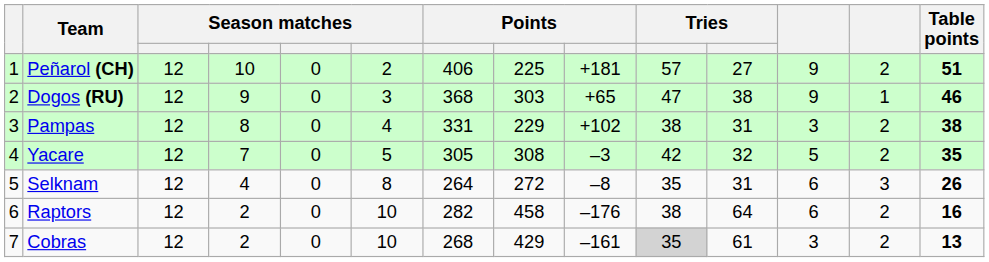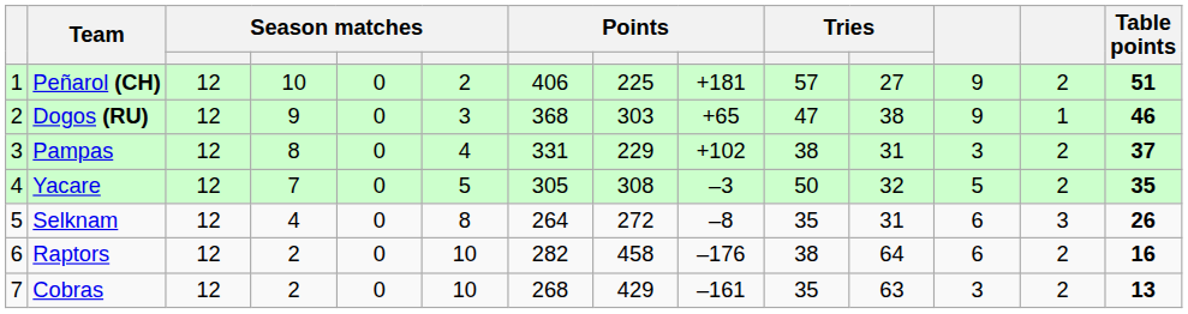 <table class="wikitable" style="text-align:center">
 <tr>
 <th rowspan="2"></th>
 <th rowspan="2">Team</th>
 <th colspan="4">Season matches</th>
 <th colspan="3">Points</th>
 <th colspan="2">Tries</th>
 <th rowspan="2" width=55></th>
 <th rowspan="2" width=55></th>
 <th rowspan="2">Table<br>points</th>
 </tr>
 <tr>
 <th width=55></th>
 <th width=55></th>
 <th width=55></th>
 <th width=55></th>
 <th width=55></th>
 <th width=55></th>
 <th width=55></th>
 <th width=55></th>
 <th width=55></th>
 </tr>
 <tr bgcolor="#ccffcc">
 <td>1</td>
 <td style="text-align:left"> <a href='#'>Peñarol</a> <strong>(CH)</strong></td>
 <td>12</td>
 <td>10</td>
 <td>0</td>
 <td>2</td>
 <td>406</td>
 <td>225</td>
 <td>+181</td>
 <td>57</td>
 <td>27</td>
 <td>9</td>
 <td>2</td>
 <td><strong>51</strong></td>
 </tr>
 <tr bgcolor="#ccffcc">
 <td>2</td>
 <td style="text-align:left"> <a href='#'>Dogos</a> <strong>(RU)</strong></td>
 <td>12</td>
 <td>9</td>
 <td>0</td>
 <td>3</td>
 <td>368</td>
 <td>303</td>
 <td>+65</td>
 <td>47</td>
 <td>38</td>
 <td>9</td>
 <td>1</td>
 <td><strong>46</strong></td>
 </tr>
 <tr bgcolor="#ccffcc">
 <td>3</td>
 <td style="text-align:left"> <a href='#'>Pampas</a></td>
 <td>12</td>
 <td>8</td>
 <td>0</td>
 <td>4</td>
 <td>331</td>
 <td>229</td>
 <td>+102</td>
 <td>38</td>
 <td>31</td>
 <td>3</td>
 <td>2</td>
-<td><strong>38</strong></td>
+<td><strong>37</strong></td>
 </tr>
 <tr bgcolor="#ccffcc">
 <td>4</td>
 <td style="text-align:left"> <a href='#'>Yacare</a></td>
 <td>12</td>
 <td>7</td>
 <td>0</td>
 <td>5</td>
 <td>305</td>
 <td>308</td>
 <td>–3</td>
-<td>42</td>
+<td>50</td>
 <td>32</td>
 <td>5</td>
 <td>2</td>
 <td><strong>35</strong></td>
 </tr>
 <tr>
 <td>5</td>
 <td style="text-align:left"> <a href='#'>Selknam</a></td>
 <td>12</td>
 <td>4</td>
 <td>0</td>
 <td>8</td>
 <td>264</td>
 <td>272</td>
 <td>–8</td>
 <td>35</td>
 <td>31</td>
 <td>6</td>
 <td>3</td>
 <td><strong>26</strong></td>
 </tr>
 <tr>
 <td>6</td>
 <td style="text-align:left"> <a href='#'>Raptors</a></td>
 <td>12</td>
 <td>2</td>
 <td>0</td>
 <td>10</td>
 <td>282</td>
 <td>458</td>
 <td>–176</td>
 <td>38</td>
 <td>64</td>
 <td>6</td>
 <td>2</td>
 <td><strong>16</strong></td>
 </tr>
 <tr>
 <td>7</td>
 <td style="text-align:left"> <a href='#'>Cobras</a></td>
 <td>12</td>
 <td>2</td>
 <td>0</td>
 <td>10</td>
 <td>268</td>
 <td>429</td>
 <td>–161</td>
-<td style="background: lightgrey;">35</td>
-<td>61</td>
+<td>35</td>
+<td>63</td>
 <td>3</td>
 <td>2</td>
 <td><strong>13</strong></td>
 </tr>
 </table>
